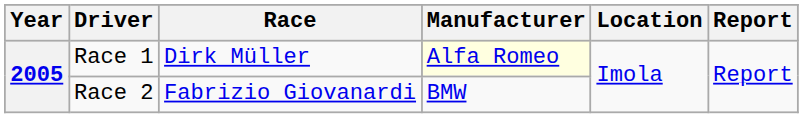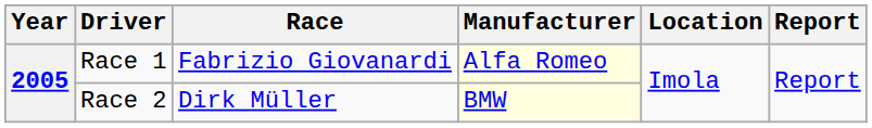 <table class="wikitable" style="font-size: 95%;">
 <tr>
 <th>Year</th>
 <th>Driver</th>
 <th>Race</th>
 <th>Manufacturer</th>
 <th>Location</th>
 <th>Report</th>
 </tr>
 <tr>
 <th rowspan=2><a href='#'>2005</a></th>
 <td>Race 1</td>
-<td> <a href='#'>Dirk Müller</a></td>
+<td> <a href='#'>Fabrizio Giovanardi</a></td>
 <td style="background: lightyellow;"><a href='#'>Alfa Romeo</a></td>
 <td rowspan=2><a href='#'>Imola</a></td>
 <td rowspan=2><a href='#'>Report</a></td>
 </tr>
 <tr>
 <td>Race 2</td>
-<td> <a href='#'>Fabrizio Giovanardi</a></td>
-<td><a href='#'>BMW</a></td>
+<td> <a href='#'>Dirk Müller</a></td>
+<td style="background: lightyellow;"><a href='#'>BMW</a></td>
 </tr>
 </table>
